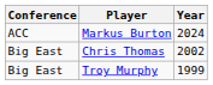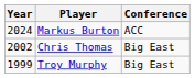 <table class="wikitable outercollapse">
 <tr>
+<th>Year</th>
+<th>Player</th>
 <th>Conference</th>
-<th>Player</th>
-<th>Year</th>
 </tr>
 <tr>
+<td>2024</td>
+<td><a href='#'>Markus Burton</a></td>
 <td>ACC</td>
-<td><a href='#'>Markus Burton</a></td>
-<td>2024</td>
 </tr>
 <tr>
+<td>2002</td>
+<td><a href='#'>Chris Thomas</a></td>
 <td>Big East</td>
-<td><a href='#'>Chris Thomas</a></td>
-<td>2002</td>
 </tr>
 <tr>
+<td>1999</td>
+<td><a href='#'>Troy Murphy</a></td>
 <td>Big East</td>
-<td><a href='#'>Troy Murphy</a></td>
-<td>1999</td>
 </tr>
 </table>
